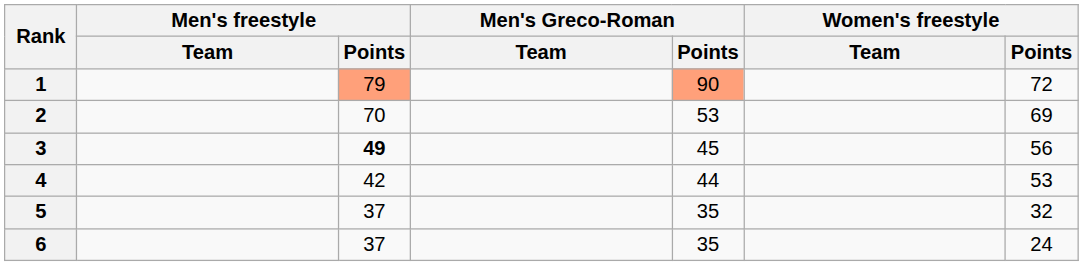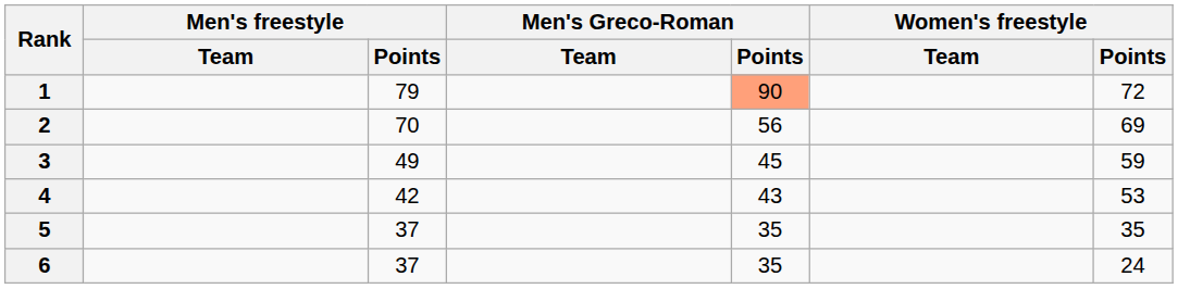 <table class="wikitable" style="text-align:center;">
 <tr>
 <th width=50 rowspan="2">Rank</th>
 <th colspan="2">Men's freestyle</th>
 <th colspan="2">Men's Greco-Roman</th>
 <th colspan="2">Women's freestyle</th>
 </tr>
 <tr>
 <th width=200>Team</th>
 <th width=50>Points</th>
 <th width=200>Team</th>
 <th width=50>Points</th>
 <th width=200>Team</th>
 <th width=50>Points</th>
 </tr>
 <tr>
 <th>1</th>
 <td align=left></td>
-<td style="background: lightsalmon;">79</td>
+<td>79</td>
 <td align=left></td>
 <td style="background: lightsalmon;">90</td>
 <td align=left></td>
 <td>72</td>
 </tr>
 <tr>
 <th>2</th>
 <td align=left></td>
 <td>70</td>
 <td align=left></td>
-<td>53</td>
+<td>56</td>
 <td align=left></td>
 <td>69</td>
 </tr>
 <tr>
 <th>3</th>
 <td align=left></td>
-<td><strong>49</strong></td>
+<td>49</td>
 <td align=left></td>
 <td>45</td>
 <td align=left></td>
-<td>56</td>
+<td>59</td>
 </tr>
 <tr>
 <th>4</th>
 <td align=left></td>
 <td>42</td>
 <td align=left></td>
-<td>44</td>
+<td>43</td>
 <td align=left></td>
 <td>53</td>
 </tr>
 <tr>
 <th>5</th>
 <td align=left></td>
 <td>37</td>
 <td align=left></td>
 <td>35</td>
 <td align=left></td>
-<td>32</td>
+<td>35</td>
 </tr>
 <tr>
 <th>6</th>
 <td align=left></td>
 <td>37</td>
 <td align=left></td>
 <td>35</td>
 <td align=left></td>
 <td>24</td>
 </tr>
 </table>
